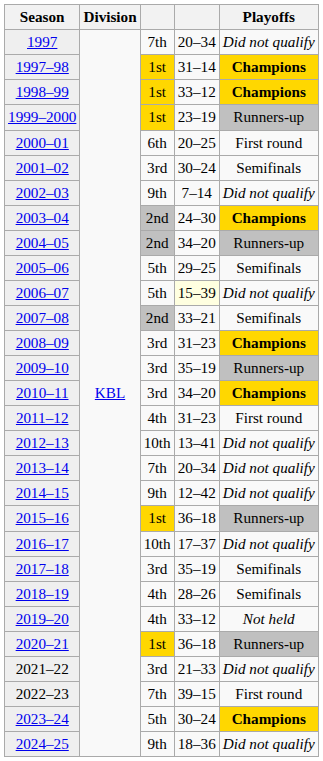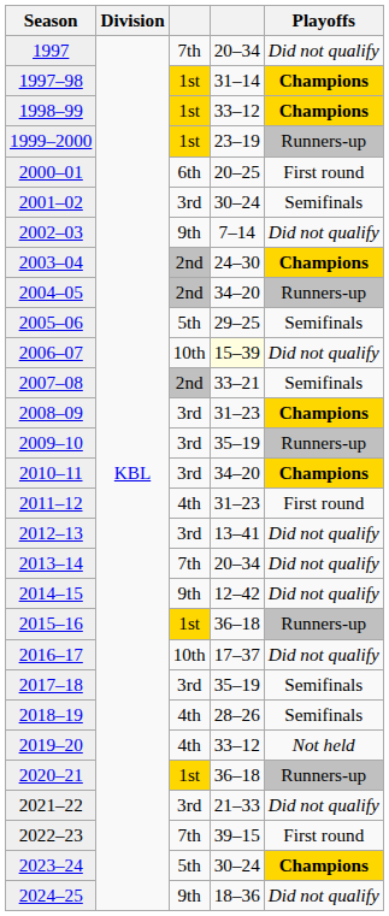 <table class="wikitable" style="font-size:95%; text-align:center">
 <tr>
 <th>Season</th>
 <th>Division</th>
 <th></th>
 <th></th>
 <th>Playoffs</th>
 </tr>
 <tr>
 <td bgcolor=#efefef><a href='#'>1997</a></td>
 <td rowspan="29"><a href='#'>KBL</a></td>
 <td>7th</td>
 <td>20–34</td>
 <td><em>Did not qualify</em></td>
 </tr>
 <tr>
 <td bgcolor=#efefef><a href='#'>1997–98</a></td>
 <td bgcolor=gold>1st</td>
 <td>31–14</td>
 <td bgcolor=gold><strong>Champions</strong></td>
 </tr>
 <tr>
 <td bgcolor=#efefef><a href='#'>1998–99</a></td>
 <td bgcolor=gold>1st</td>
 <td>33–12</td>
 <td bgcolor=gold><strong>Champions</strong></td>
 </tr>
 <tr>
 <td bgcolor=#efefef><a href='#'>1999–2000</a></td>
 <td bgcolor=gold>1st</td>
 <td>23–19</td>
 <td bgcolor=silver>Runners-up</td>
 </tr>
 <tr>
 <td bgcolor=#efefef><a href='#'>2000–01</a></td>
 <td>6th</td>
 <td>20–25</td>
 <td>First round</td>
 </tr>
 <tr>
 <td bgcolor=#efefef><a href='#'>2001–02</a></td>
 <td>3rd</td>
 <td>30–24</td>
 <td>Semifinals</td>
 </tr>
 <tr>
 <td bgcolor=#efefef><a href='#'>2002–03</a></td>
 <td>9th</td>
 <td>7–14</td>
 <td><em>Did not qualify</em></td>
 </tr>
 <tr>
 <td bgcolor=#efefef><a href='#'>2003–04</a></td>
 <td bgcolor=silver>2nd</td>
 <td>24–30</td>
 <td bgcolor=gold><strong>Champions</strong></td>
 </tr>
 <tr>
 <td bgcolor=#efefef><a href='#'>2004–05</a></td>
 <td bgcolor=silver>2nd</td>
 <td>34–20</td>
 <td bgcolor=silver>Runners-up</td>
 </tr>
 <tr>
 <td bgcolor=#efefef><a href='#'>2005–06</a></td>
 <td>5th</td>
 <td>29–25</td>
 <td>Semifinals</td>
 </tr>
 <tr>
 <td bgcolor=#efefef><a href='#'>2006–07</a></td>
-<td>5th</td>
+<td>10th</td>
 <td style="background: lightyellow;">15–39</td>
 <td><em>Did not qualify</em></td>
 </tr>
 <tr>
 <td bgcolor=#efefef><a href='#'>2007–08</a></td>
 <td bgcolor=silver>2nd</td>
 <td>33–21</td>
 <td>Semifinals</td>
 </tr>
 <tr>
 <td bgcolor=#efefef><a href='#'>2008–09</a></td>
 <td>3rd</td>
 <td>31–23</td>
 <td bgcolor=gold><strong>Champions</strong></td>
 </tr>
 <tr>
 <td bgcolor=#efefef><a href='#'>2009–10</a></td>
 <td>3rd</td>
 <td>35–19</td>
 <td bgcolor=silver>Runners-up</td>
 </tr>
 <tr>
 <td bgcolor=#efefef><a href='#'>2010–11</a></td>
 <td>3rd</td>
 <td>34–20</td>
 <td bgcolor=gold><strong>Champions</strong></td>
 </tr>
 <tr>
 <td bgcolor=#efefef><a href='#'>2011–12</a></td>
 <td>4th</td>
 <td>31–23</td>
 <td>First round</td>
 </tr>
 <tr>
 <td bgcolor=#efefef><a href='#'>2012–13</a></td>
-<td>10th</td>
+<td>3rd</td>
 <td>13–41</td>
 <td><em>Did not qualify</em></td>
 </tr>
 <tr>
 <td bgcolor=#efefef><a href='#'>2013–14</a></td>
 <td>7th</td>
 <td>20–34</td>
 <td><em>Did not qualify</em></td>
 </tr>
 <tr>
 <td bgcolor=#efefef><a href='#'>2014–15</a></td>
 <td>9th</td>
 <td>12–42</td>
 <td><em>Did not qualify</em></td>
 </tr>
 <tr>
 <td bgcolor=#efefef><a href='#'>2015–16</a></td>
 <td bgcolor=gold>1st</td>
 <td>36–18</td>
 <td bgcolor=silver>Runners-up</td>
 </tr>
 <tr>
 <td bgcolor=#efefef><a href='#'>2016–17</a></td>
 <td>10th</td>
 <td>17–37</td>
 <td><em>Did not qualify</em></td>
 </tr>
 <tr>
 <td bgcolor=#efefef><a href='#'>2017–18</a></td>
 <td>3rd</td>
 <td>35–19</td>
 <td>Semifinals</td>
 </tr>
 <tr>
 <td bgcolor=#efefef><a href='#'>2018–19</a></td>
 <td>4th</td>
 <td>28–26</td>
 <td>Semifinals</td>
 </tr>
 <tr>
 <td bgcolor=#efefef><a href='#'>2019–20</a></td>
 <td>4th</td>
 <td>33–12</td>
 <td><em>Not held</em></td>
 </tr>
 <tr>
 <td bgcolor=#efefef><a href='#'>2020–21</a></td>
 <td bgcolor=gold>1st</td>
 <td>36–18</td>
 <td bgcolor=silver>Runners-up</td>
 </tr>
 <tr>
 <td bgcolor=#efefef>2021–22</td>
 <td>3rd</td>
 <td>21–33</td>
 <td><em>Did not qualify</em></td>
 </tr>
 <tr>
 <td bgcolor=#efefef>2022–23</td>
 <td>7th</td>
 <td>39–15</td>
 <td>First round</td>
 </tr>
 <tr>
 <td bgcolor=#efefef><a href='#'>2023–24</a></td>
 <td>5th</td>
 <td>30–24</td>
 <td bgcolor=gold><strong>Champions</strong></td>
 </tr>
 <tr>
 <td bgcolor=#efefef><a href='#'>2024–25</a></td>
 <td>9th</td>
 <td>18–36</td>
 <td><em>Did not qualify</em></td>
 </tr>
 </table>
